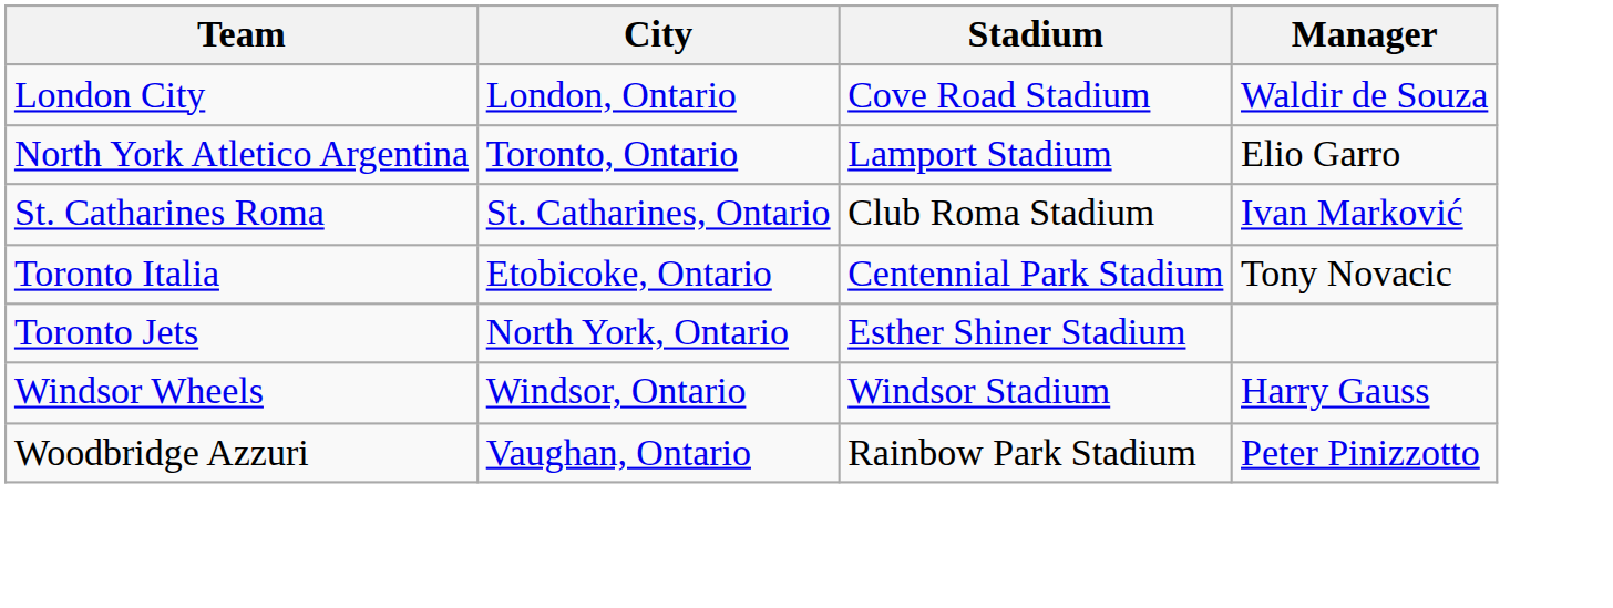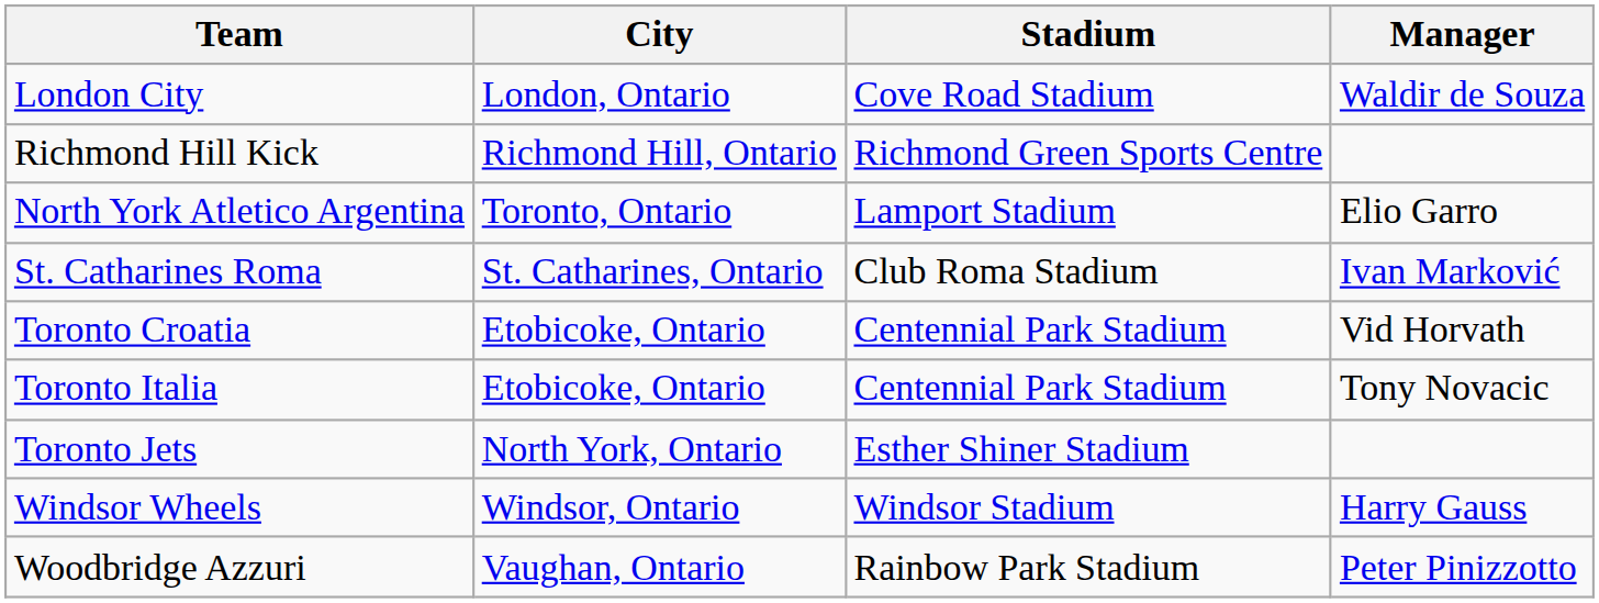 <table class="wikitable sortable">
 <tr>
 <th>Team</th>
 <th>City</th>
 <th>Stadium</th>
 <th>Manager</th>
 </tr>
 <tr>
 <td><a href='#'>London City</a></td>
 <td><a href='#'>London, Ontario</a></td>
 <td><a href='#'>Cove Road Stadium</a></td>
 <td><a href='#'>Waldir de Souza</a></td>
 </tr>
 <tr>
+<td>Richmond Hill Kick</td>
+<td><a href='#'>Richmond Hill, Ontario</a></td>
+<td><a href='#'>Richmond Green Sports Centre</a></td>
+<td></td>
+</tr>
+<tr>
 <td><a href='#'>North York Atletico Argentina</a></td>
 <td><a href='#'>Toronto, Ontario</a></td>
 <td><a href='#'>Lamport Stadium</a></td>
 <td>Elio Garro</td>
 </tr>
 <tr>
 <td><a href='#'>St. Catharines Roma</a></td>
 <td><a href='#'>St. Catharines, Ontario</a></td>
 <td>Club Roma Stadium</td>
 <td><a href='#'>Ivan Marković</a></td>
+</tr>
+<tr>
+<td><a href='#'>Toronto Croatia</a></td>
+<td><a href='#'>Etobicoke, Ontario</a></td>
+<td><a href='#'>Centennial Park Stadium</a></td>
+<td>Vid Horvath</td>
 </tr>
 <tr>
 <td><a href='#'>Toronto Italia</a></td>
 <td><a href='#'>Etobicoke, Ontario</a></td>
 <td><a href='#'>Centennial Park Stadium</a></td>
 <td>Tony Novacic</td>
 </tr>
 <tr>
 <td><a href='#'>Toronto Jets</a></td>
 <td><a href='#'>North York, Ontario</a></td>
 <td><a href='#'>Esther Shiner Stadium</a></td>
 <td></td>
 </tr>
 <tr>
 <td><a href='#'>Windsor Wheels</a></td>
 <td><a href='#'>Windsor, Ontario</a></td>
 <td><a href='#'>Windsor Stadium</a></td>
 <td><a href='#'>Harry Gauss</a></td>
 </tr>
 <tr>
 <td>Woodbridge Azzuri</td>
 <td><a href='#'>Vaughan, Ontario</a></td>
 <td>Rainbow Park Stadium</td>
 <td><a href='#'>Peter Pinizzotto</a></td>
 </tr>
 </table>
